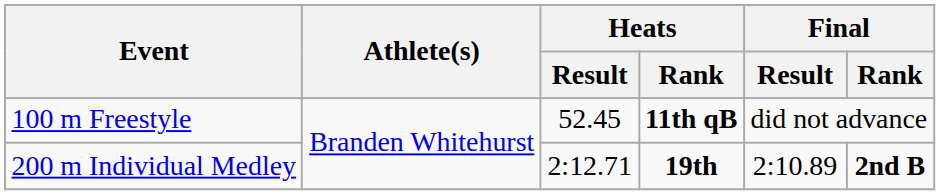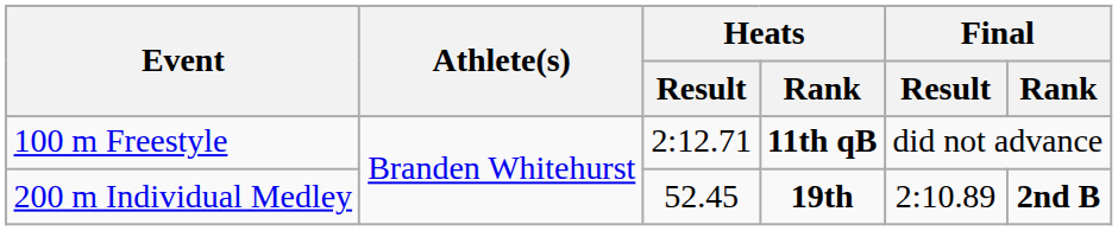 <table class="wikitable" border="1" style="font-size:90%">
 <tr>
 <th rowspan=2>Event</th>
 <th rowspan=2>Athlete(s)</th>
 <th colspan=2>Heats</th>
 <th colspan=2>Final</th>
 </tr>
 <tr>
 <th>Result</th>
 <th>Rank</th>
 <th>Result</th>
 <th>Rank</th>
 </tr>
 <tr>
 <td><a href='#'>100 m Freestyle</a></td>
 <td rowspan="2"><a href='#'>Branden Whitehurst</a></td>
-<td align=center>52.45</td>
+<td align=center>2:12.71</td>
 <td align=center><strong>11th qB</strong></td>
 <td align=center colspan=2>did not advance</td>
 </tr>
 <tr>
 <td><a href='#'>200 m Individual Medley</a></td>
-<td align=center>2:12.71</td>
+<td align=center>52.45</td>
 <td align=center><strong>19th</strong></td>
 <td align=center>2:10.89</td>
 <td align=center><strong>2nd B</strong></td>
 </tr>
 </table>
